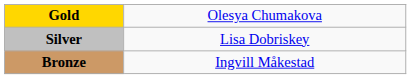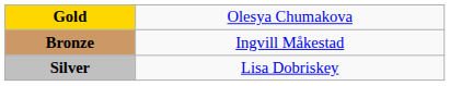 <table class="wikitable" style="text-align:center; " width="35%">
 <tr>
 <td bgcolor="gold"><strong>Gold</strong></td>
 <td><a href='#'>Olesya Chumakova</a><br>  <small><em></em></small></td>
 </tr>
 <tr>
+<td bgcolor="CC9966"><strong>Bronze</strong></td>
+<td><a href='#'>Ingvill Måkestad</a><br>  <small><em></em></small></td>
+</tr>
+<tr>
 <td bgcolor="silver"><strong>Silver</strong></td>
 <td><a href='#'>Lisa Dobriskey</a><br>  <small><em></em></small></td>
 </tr>
-<tr>
-<td bgcolor="CC9966"><strong>Bronze</strong></td>
-<td><a href='#'>Ingvill Måkestad</a><br>  <small><em></em></small></td>
-</tr>
 </table>
